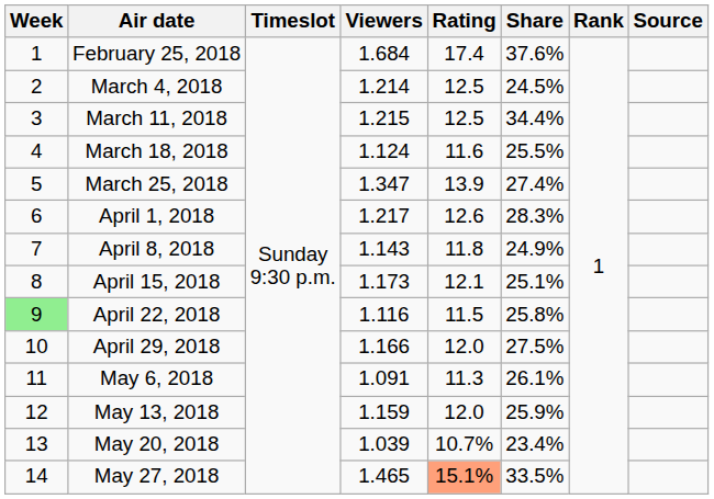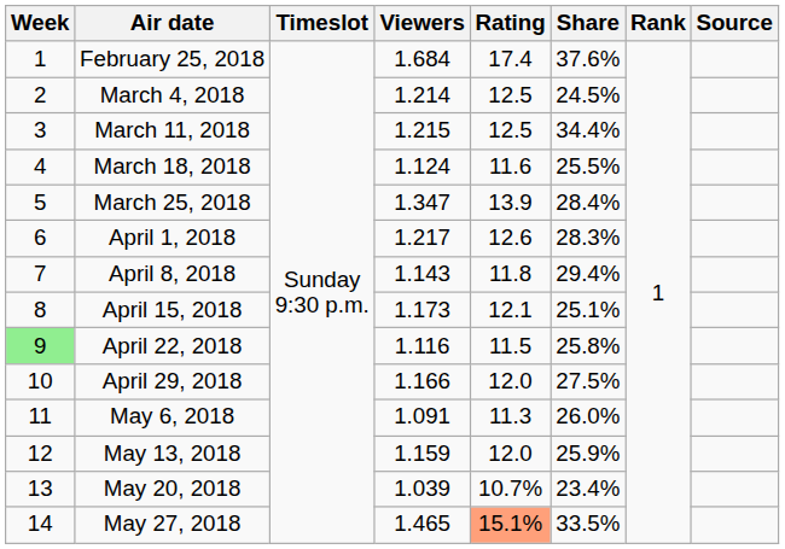 <table class="wikitable sortable"  style="text-align:center;">
 <tr>
 <th>Week</th>
 <th>Air date</th>
 <th>Timeslot</th>
 <th>Viewers<br></th>
 <th>Rating<br></th>
 <th>Share<br></th>
 <th>Rank<br></th>
 <th>Source</th>
 </tr>
 <tr>
 <td>1</td>
 <td>February 25, 2018</td>
 <td rowspan="14">Sunday<br>9:30 p.m.</td>
 <td>1.684</td>
 <td>17.4</td>
 <td>37.6%</td>
 <td rowspan="14">1</td>
 <td></td>
 </tr>
 <tr>
 <td>2</td>
 <td>March 4, 2018</td>
 <td>1.214</td>
 <td>12.5</td>
 <td>24.5%</td>
 <td></td>
 </tr>
 <tr>
 <td>3</td>
 <td>March 11, 2018</td>
 <td>1.215</td>
 <td>12.5</td>
 <td>34.4%</td>
 <td></td>
 </tr>
 <tr>
 <td>4</td>
 <td>March 18, 2018</td>
 <td>1.124</td>
 <td>11.6</td>
 <td>25.5%</td>
 <td></td>
 </tr>
 <tr>
 <td>5</td>
 <td>March 25, 2018</td>
 <td>1.347</td>
 <td>13.9</td>
-<td>27.4%</td>
+<td>28.4%</td>
 <td></td>
 </tr>
 <tr>
 <td>6</td>
 <td>April 1, 2018</td>
 <td>1.217</td>
 <td>12.6</td>
 <td>28.3%</td>
 <td></td>
 </tr>
 <tr>
 <td>7</td>
 <td>April 8, 2018</td>
 <td>1.143</td>
 <td>11.8</td>
-<td>24.9%</td>
+<td>29.4%</td>
 <td></td>
 </tr>
 <tr>
 <td>8</td>
 <td>April 15, 2018</td>
 <td>1.173</td>
 <td>12.1</td>
 <td>25.1%</td>
 <td></td>
 </tr>
 <tr>
 <td style="background: lightgreen;">9</td>
 <td>April 22, 2018</td>
 <td>1.116</td>
 <td>11.5</td>
 <td>25.8%</td>
 <td></td>
 </tr>
 <tr>
 <td>10</td>
 <td>April 29, 2018</td>
 <td>1.166</td>
 <td>12.0</td>
 <td>27.5%</td>
 <td></td>
 </tr>
 <tr>
 <td>11</td>
 <td>May 6, 2018</td>
 <td>1.091</td>
 <td>11.3</td>
-<td>26.1%</td>
+<td>26.0%</td>
 <td></td>
 </tr>
 <tr>
 <td>12</td>
 <td>May 13, 2018</td>
 <td>1.159</td>
 <td>12.0</td>
 <td>25.9%</td>
 <td></td>
 </tr>
 <tr>
 <td>13</td>
 <td>May 20, 2018</td>
 <td>1.039</td>
 <td>10.7%</td>
 <td>23.4%</td>
 <td></td>
 </tr>
 <tr>
 <td>14</td>
 <td>May 27, 2018</td>
 <td>1.465</td>
 <td style="background: lightsalmon;">15.1%</td>
 <td>33.5%</td>
 <td></td>
 </tr>
 </table>
